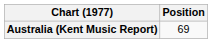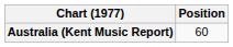 <table class="wikitable sortable plainrowheaders">
 <tr>
 <th>Chart (1977)</th>
 <th>Position</th>
 </tr>
 <tr>
 <th scope="row">Australia (Kent Music Report)</th>
-<td align="center">69</td>
+<td align="center">60</td>
 </tr>
 </table>
